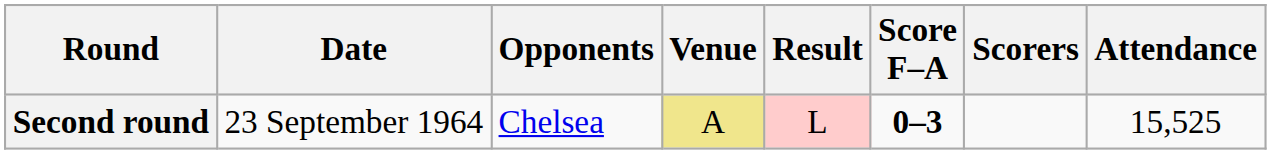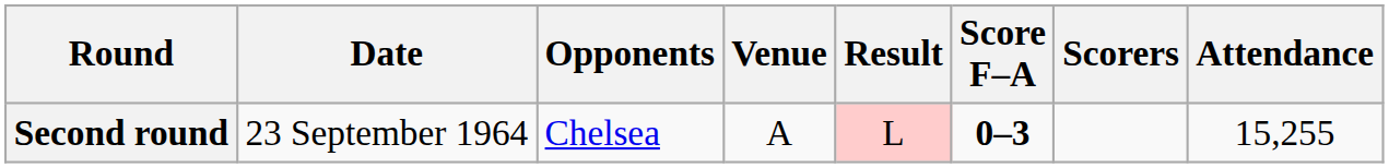 <table class="wikitable plainrowheaders" style="text-align:center">
 <tr>
 <th scope="col">Round</th>
 <th scope="col">Date</th>
 <th scope="col">Opponents</th>
 <th scope="col">Venue</th>
 <th scope="col">Result</th>
 <th scope="col">Score<br>F–A</th>
 <th scope="col">Scorers</th>
 <th scope="col">Attendance</th>
 </tr>
 <tr>
 <th scope="row">Second round</th>
 <td align="left">23 September 1964</td>
 <td align="left"><a href='#'>Chelsea</a></td>
-<td style="background: khaki;">A</td>
+<td>A</td>
 <td style=background:#fcc>L</td>
 <td><strong>0–3</strong></td>
 <td></td>
-<td>15,525</td>
+<td>15,255</td>
 </tr>
 </table>
